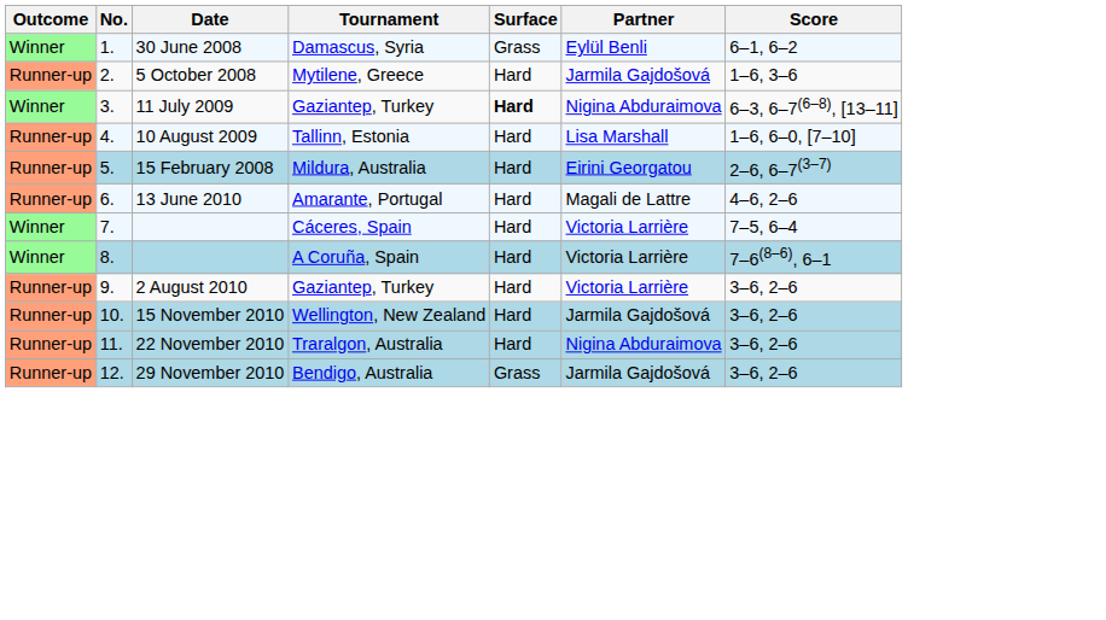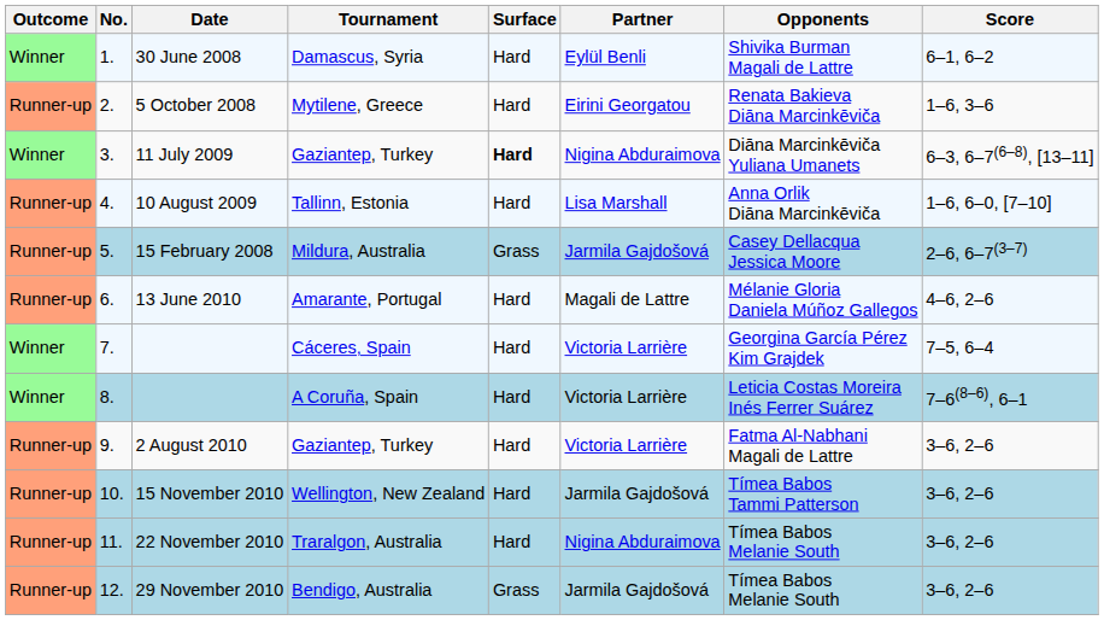 <table class="sortable wikitable" style=font-size:97%>
 <tr>
 <th>Outcome</th>
 <th>No.</th>
 <th>Date</th>
 <th>Tournament</th>
 <th>Surface</th>
 <th>Partner</th>
+<th>Opponents</th>
 <th class="unsortable">Score</th>
 </tr>
 <tr style="background:#f0f8ff;">
 <td style="background:#98fb98;">Winner</td>
 <td>1.</td>
 <td>30 June 2008</td>
 <td><a href='#'>Damascus</a>, Syria</td>
-<td>Grass</td>
+<td>Hard</td>
 <td> <a href='#'>Eylül Benli</a></td>
+<td> <a href='#'>Shivika Burman</a> <br>  <a href='#'>Magali de Lattre</a></td>
 <td>6–1, 6–2</td>
 </tr>
 <tr>
 <td bgcolor="FFA07A">Runner-up</td>
 <td>2.</td>
 <td>5 October 2008</td>
 <td><a href='#'>Mytilene</a>, Greece</td>
 <td>Hard</td>
-<td> <a href='#'>Jarmila Gajdošová</a></td>
+<td> <a href='#'>Eirini Georgatou</a></td>
+<td> <a href='#'>Renata Bakieva</a> <br>  <a href='#'>Diāna Marcinkēviča</a></td>
 <td>1–6, 3–6</td>
 </tr>
 <tr>
 <td bgcolor="98FB98">Winner</td>
 <td>3.</td>
 <td>11 July 2009</td>
 <td><a href='#'>Gaziantep</a>, Turkey</td>
 <td><strong>Hard</strong></td>
 <td> <a href='#'>Nigina Abduraimova</a></td>
+<td> Diāna Marcinkēviča <br>  <a href='#'>Yuliana Umanets</a></td>
 <td>6–3, 6–7<sup>(6–8)</sup>,  [13–11]</td>
 </tr>
 <tr bgcolor="#f0f8ff">
 <td bgcolor="FFA07A">Runner-up</td>
 <td>4.</td>
 <td>10 August 2009</td>
 <td><a href='#'>Tallinn</a>, Estonia</td>
 <td>Hard</td>
 <td> <a href='#'>Lisa Marshall</a></td>
+<td> <a href='#'>Anna Orlik</a> <br>  Diāna Marcinkēviča</td>
 <td>1–6, 6–0, [7–10]</td>
 </tr>
 <tr style="background:lightblue;">
 <td bgcolor=#ffa07a>Runner-up</td>
 <td>5.</td>
 <td>15 February 2008</td>
 <td><a href='#'>Mildura</a>, Australia</td>
-<td>Hard</td>
-<td> <a href='#'>Eirini Georgatou</a></td>
+<td>Grass</td>
+<td> <a href='#'>Jarmila Gajdošová</a></td>
+<td> <a href='#'>Casey Dellacqua</a> <br>  <a href='#'>Jessica Moore</a></td>
 <td>2–6, 6–7<sup>(3–7)</sup></td>
 </tr>
 <tr style="background:#f0f8ff;">
 <td bgcolor="FFA07A">Runner-up</td>
 <td>6.</td>
 <td>13 June 2010</td>
 <td><a href='#'>Amarante</a>, Portugal</td>
 <td>Hard</td>
 <td> Magali de Lattre</td>
+<td> <a href='#'>Mélanie Gloria</a> <br>  <a href='#'>Daniela Múñoz Gallegos</a></td>
 <td>4–6, 2–6</td>
 </tr>
 <tr style="background:#f0f8ff;">
 <td bgcolor="98FB98">Winner</td>
 <td>7.</td>
 <td></td>
 <td><a href='#'>Cáceres, Spain</a></td>
 <td>Hard</td>
 <td> <a href='#'>Victoria Larrière</a></td>
+<td> <a href='#'>Georgina García Pérez</a> <br>  <a href='#'>Kim Grajdek</a></td>
 <td>7–5, 6–4</td>
 </tr>
 <tr style="background:lightblue;">
 <td bgcolor="98FB98">Winner</td>
 <td>8.</td>
 <td></td>
 <td><a href='#'>A Coruña</a>, Spain</td>
 <td>Hard</td>
 <td> Victoria Larrière</td>
+<td> <a href='#'>Leticia Costas Moreira</a> <br>  <a href='#'>Inés Ferrer Suárez</a></td>
 <td>7–6<sup>(8–6)</sup>, 6–1</td>
 </tr>
 <tr>
 <td bgcolor=FFA07A>Runner-up</td>
 <td>9.</td>
 <td>2 August 2010</td>
 <td><a href='#'>Gaziantep</a>, Turkey</td>
 <td>Hard</td>
 <td> <a href='#'>Victoria Larrière</a></td>
+<td> <a href='#'>Fatma Al-Nabhani</a> <br>  Magali de Lattre</td>
 <td>3–6, 2–6</td>
 </tr>
 <tr style="background:lightblue;">
 <td bgcolor=#ffa07a>Runner-up</td>
 <td>10.</td>
 <td>15 November 2010</td>
 <td><a href='#'>Wellington</a>, New Zealand</td>
 <td>Hard</td>
 <td> Jarmila Gajdošová</td>
+<td> <a href='#'>Tímea Babos</a> <br>  <a href='#'>Tammi Patterson</a></td>
 <td>3–6, 2–6</td>
 </tr>
 <tr style="background:lightblue;">
 <td bgcolor=#ffa07a>Runner-up</td>
 <td>11.</td>
 <td>22 November 2010</td>
 <td><a href='#'>Traralgon</a>, Australia</td>
 <td>Hard</td>
 <td> <a href='#'>Nigina Abduraimova</a></td>
+<td> Tímea Babos <br>  <a href='#'>Melanie South</a></td>
 <td>3–6, 2–6</td>
 </tr>
 <tr style="background:lightblue;">
 <td bgcolor=#ffa07a>Runner-up</td>
 <td>12.</td>
 <td>29 November 2010</td>
 <td><a href='#'>Bendigo</a>, Australia</td>
 <td>Grass</td>
 <td> Jarmila Gajdošová</td>
+<td> Tímea Babos <br>  Melanie South</td>
 <td>3–6, 2–6</td>
 </tr>
 </table>
